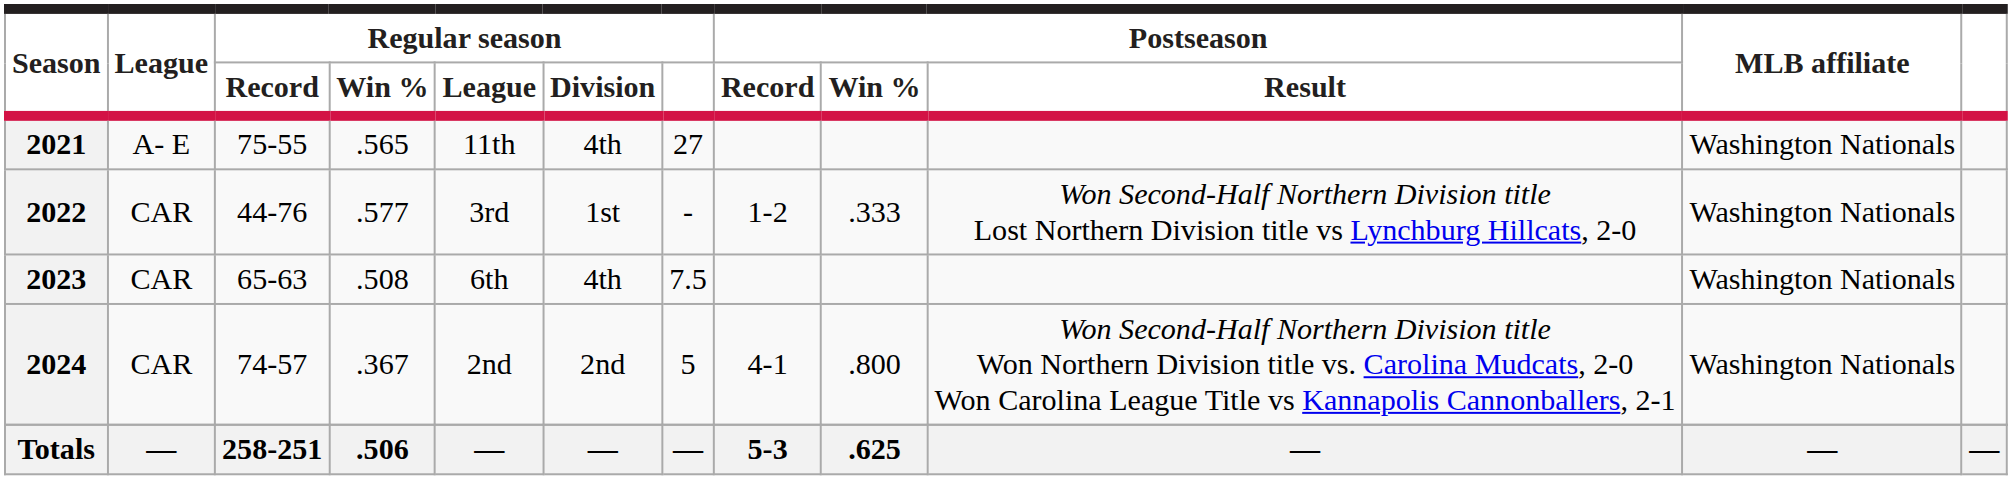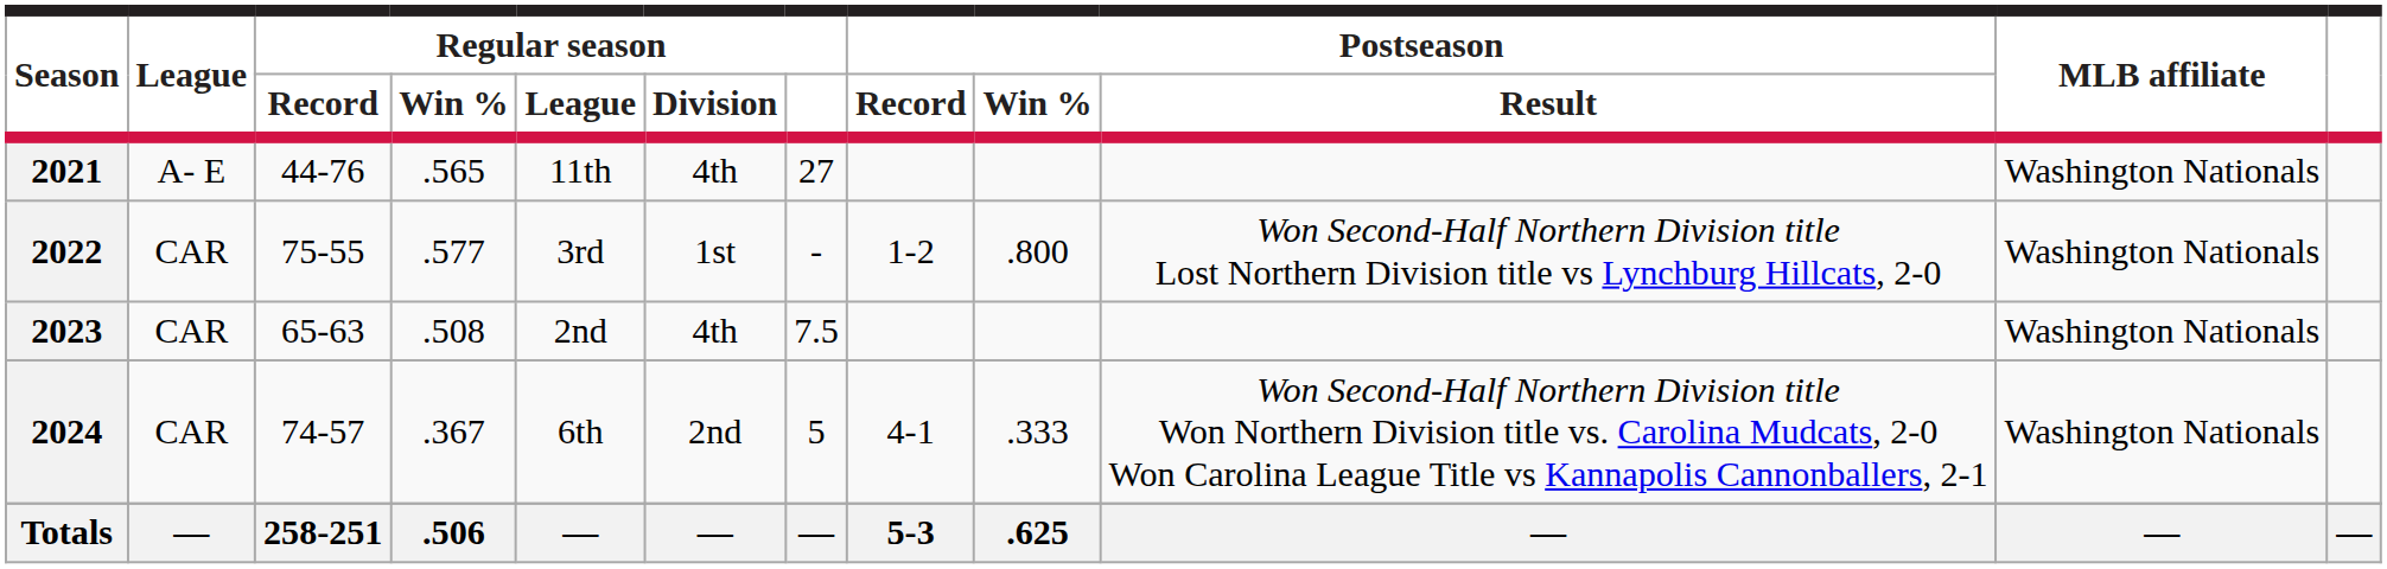 <table class="wikitable sortable plainrowheaders" style="font-size: 95%; text-align:center;">
 <tr>
 <th rowspan="2" scope="col" style="background-color:#ffffff; border-top:#231F20 5px solid; border-bottom:#D31245 5px solid; color:#231F20">Season</th>
 <th rowspan="2" scope="col" style="background-color:#ffffff; border-top:#231F20 5px solid; border-bottom:#D31245 5px solid; color:#231F20">League</th>
 <th colspan="5" scope="col" style="background-color:#ffffff; border-top:#231F20 5px solid; color:#231F20">Regular season</th>
 <th colspan="3" scope="col" style="background-color:#ffffff; border-top:#231F20 5px solid; color:#231F20">Postseason</th>
 <th rowspan="2" scope="col" style="background-color:#ffffff; border-top:#231F20 5px solid; border-bottom:#D31245 5px solid; color:#231F20">MLB affiliate</th>
 <th rowspan="2" scope="col" class="unsortable" style="background-color:#ffffff; border-top:#231F20 5px solid; border-bottom:#D31245 5px solid; color:#231F20"></th>
 </tr>
 <tr>
 <th scope="col" style="background-color:#ffffff; border-bottom:#D31245 5px solid; color:#231F20">Record</th>
 <th scope="col" style="background-color:#ffffff; border-bottom:#D31245 5px solid; color:#231F20">Win %</th>
 <th scope="col" style="background-color:#ffffff; border-bottom:#D31245 5px solid; color:#231F20">League</th>
 <th scope="col" style="background-color:#ffffff; border-bottom:#D31245 5px solid; color:#231F20">Division</th>
 <th scope="col" style="background-color:#ffffff; border-bottom:#D31245 5px solid; color:#231F20"></th>
 <th scope="col" style="background-color:#ffffff; border-bottom:#D31245 5px solid; color:#231F20">Record</th>
 <th scope="col" style="background-color:#ffffff; border-bottom:#D31245 5px solid; color:#231F20">Win %</th>
 <th scope="col" class="unsortable" style="background-color:#ffffff; border-bottom:#D31245 5px solid; color:#231F20">Result</th>
 </tr>
 <tr>
 <th scope="row" style="text-align:center">2021</th>
 <td>A- E</td>
-<td>75-55</td>
+<td>44-76</td>
 <td>.565</td>
 <td>11th</td>
 <td>4th</td>
 <td>27</td>
 <td></td>
 <td></td>
 <td></td>
 <td>Washington Nationals</td>
 <td></td>
 </tr>
 <tr>
 <th scope="row" style="text-align:center">2022</th>
 <td>CAR</td>
-<td>44-76</td>
+<td>75-55</td>
 <td>.577</td>
 <td>3rd</td>
 <td>1st</td>
 <td>-</td>
 <td>1-2</td>
-<td>.333</td>
+<td>.800</td>
 <td><em>Won Second-Half Northern Division title</em><br>Lost Northern Division title vs <a href='#'>Lynchburg Hillcats</a>, 2-0</td>
 <td>Washington Nationals</td>
 <td></td>
 </tr>
 <tr>
 <th scope="row" style="text-align:center">2023</th>
 <td>CAR</td>
 <td>65-63</td>
 <td>.508</td>
-<td>6th</td>
+<td>2nd</td>
 <td>4th</td>
 <td>7.5</td>
 <td></td>
 <td></td>
 <td></td>
 <td>Washington Nationals</td>
 <td></td>
 </tr>
 <tr>
 <th>2024</th>
 <td>CAR</td>
 <td>74-57</td>
 <td>.367</td>
-<td>2nd</td>
+<td>6th</td>
 <td>2nd</td>
 <td>5</td>
 <td>4-1</td>
-<td>.800</td>
+<td>.333</td>
 <td><em>Won Second-Half Northern Division title</em><br>Won Northern Division title vs. <a href='#'>Carolina Mudcats</a>, 2-0<br>Won Carolina League Title vs <a href='#'>Kannapolis Cannonballers</a>, 2-1</td>
 <td>Washington Nationals</td>
 <td></td>
 </tr>
 <tr>
 </tr>
 <tr class="sortbottom">
 <th scope="row" style="text-align:center"><strong>Totals</strong></th>
 <th>—</th>
 <th>258-251</th>
 <th>.506</th>
 <th>—</th>
 <th>—</th>
 <th>—</th>
 <th>5-3</th>
 <th>.625</th>
 <th>—</th>
 <th>—</th>
 <th>—</th>
 </tr>
 </table>
